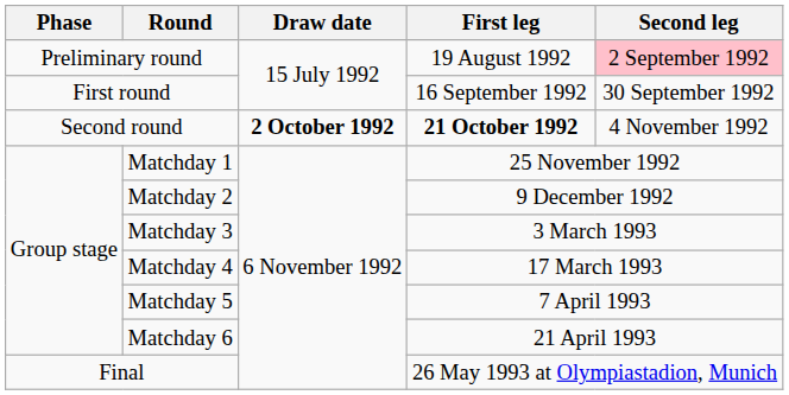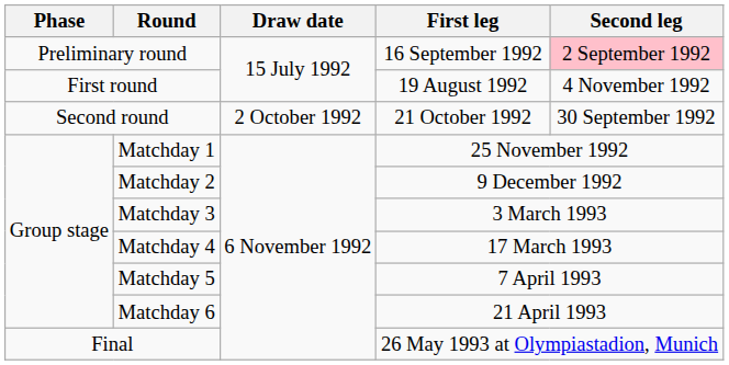 <table class="wikitable" style="text-align:center">
 <tr>
 <th>Phase</th>
 <th>Round</th>
 <th>Draw date</th>
 <th>First leg</th>
 <th>Second leg</th>
 </tr>
 <tr>
 <td colspan="2">Preliminary round</td>
 <td rowspan="2">15 July 1992</td>
-<td>19 August 1992</td>
+<td>16 September 1992</td>
 <td style="background: pink;">2 September 1992</td>
 </tr>
 <tr>
 <td colspan="2">First round</td>
-<td>16 September 1992</td>
-<td>30 September 1992</td>
+<td>19 August 1992</td>
+<td>4 November 1992</td>
 </tr>
 <tr>
 <td colspan="2">Second round</td>
-<td><strong>2 October 1992</strong></td>
-<td><strong>21 October 1992</strong></td>
-<td>4 November 1992</td>
+<td>2 October 1992</td>
+<td>21 October 1992</td>
+<td>30 September 1992</td>
 </tr>
 <tr>
 <td rowspan="6">Group stage</td>
 <td>Matchday 1</td>
 <td rowspan="7">6 November 1992</td>
 <td colspan="2">25 November 1992</td>
 </tr>
 <tr>
 <td>Matchday 2</td>
 <td colspan="2">9 December 1992</td>
 </tr>
 <tr>
 <td>Matchday 3</td>
 <td colspan="2">3 March 1993</td>
 </tr>
 <tr>
 <td>Matchday 4</td>
 <td colspan="2">17 March 1993</td>
 </tr>
 <tr>
 <td>Matchday 5</td>
 <td colspan="2">7 April 1993</td>
 </tr>
 <tr>
 <td>Matchday 6</td>
 <td colspan="2">21 April 1993</td>
 </tr>
 <tr>
 <td colspan="2">Final</td>
 <td colspan="2">26 May 1993 at <a href='#'>Olympiastadion</a>, <a href='#'>Munich</a></td>
 </tr>
 </table>
